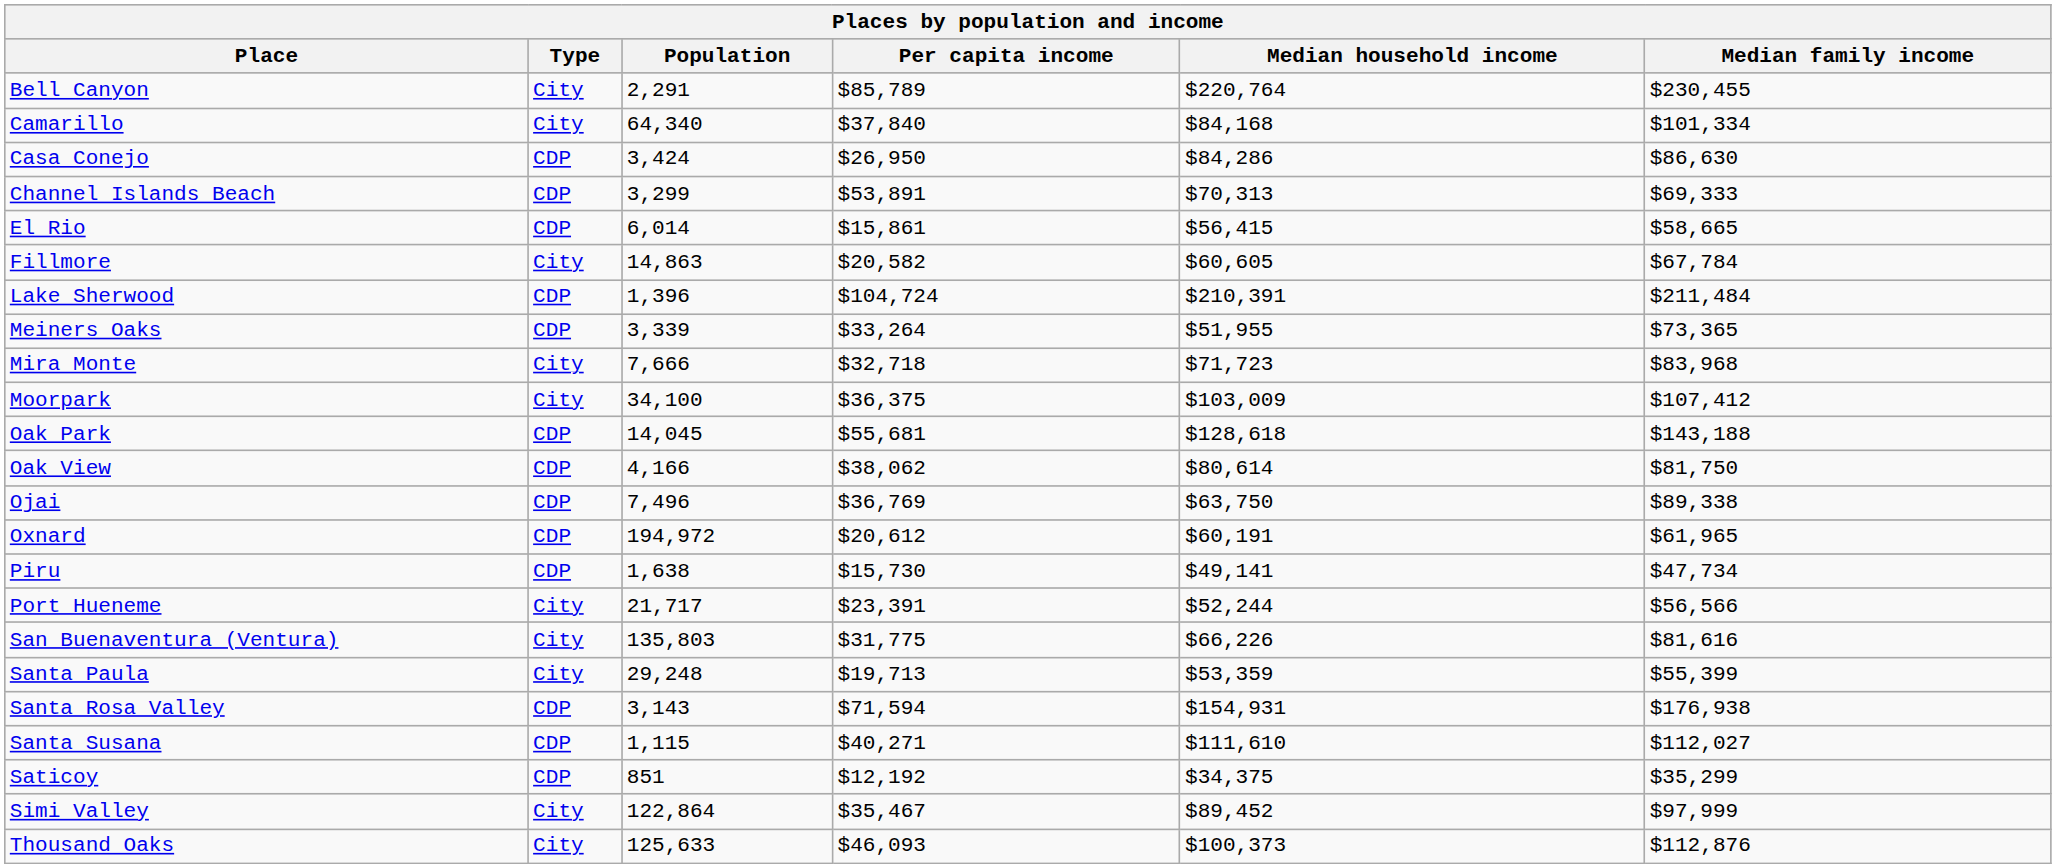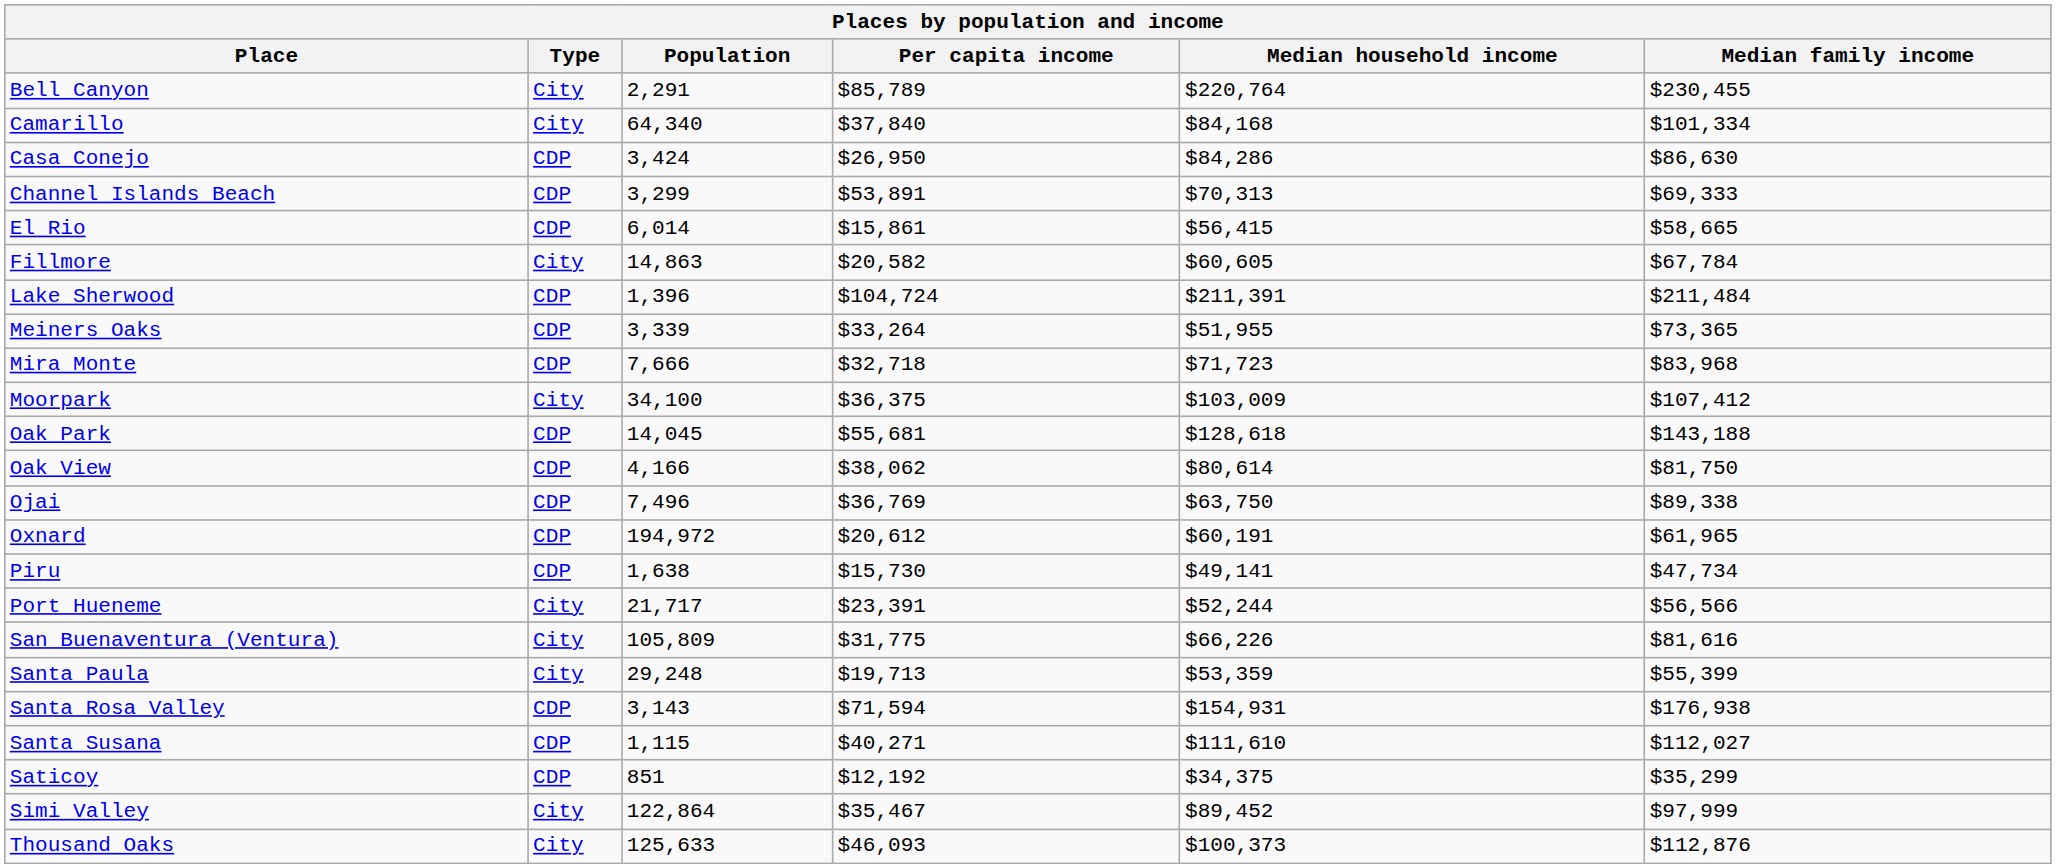 <table class="wikitable collapsible collapsed sortable" style="width: 100%;">
 <tr>
 <th colspan=6>Places by population and income</th>
 </tr>
 <tr>
 <th>Place</th>
 <th>Type</th>
 <th>Population</th>
 <th data-sort-type="currency">Per capita income</th>
 <th data-sort-type="currency">Median household income</th>
 <th data-sort-type="currency">Median family income</th>
 </tr>
 <tr>
 <td><a href='#'>Bell Canyon</a></td>
 <td><a href='#'>City</a></td>
 <td>2,291</td>
 <td>$85,789</td>
 <td>$220,764</td>
 <td>$230,455</td>
 </tr>
 <tr>
 <td><a href='#'>Camarillo</a></td>
 <td><a href='#'>City</a></td>
 <td>64,340</td>
 <td>$37,840</td>
 <td>$84,168</td>
 <td>$101,334</td>
 </tr>
 <tr>
 <td><a href='#'>Casa Conejo</a></td>
 <td><a href='#'>CDP</a></td>
 <td>3,424</td>
 <td>$26,950</td>
 <td>$84,286</td>
 <td>$86,630</td>
 </tr>
 <tr>
 <td><a href='#'>Channel Islands Beach</a></td>
 <td><a href='#'>CDP</a></td>
 <td>3,299</td>
 <td>$53,891</td>
 <td>$70,313</td>
 <td>$69,333</td>
 </tr>
 <tr>
 <td><a href='#'>El Rio</a></td>
 <td><a href='#'>CDP</a></td>
 <td>6,014</td>
 <td>$15,861</td>
 <td>$56,415</td>
 <td>$58,665</td>
 </tr>
 <tr>
 <td><a href='#'>Fillmore</a></td>
 <td><a href='#'>City</a></td>
 <td>14,863</td>
 <td>$20,582</td>
 <td>$60,605</td>
 <td>$67,784</td>
 </tr>
 <tr>
 <td><a href='#'>Lake Sherwood</a></td>
 <td><a href='#'>CDP</a></td>
 <td>1,396</td>
 <td>$104,724</td>
-<td>$210,391</td>
+<td>$211,391</td>
 <td>$211,484</td>
 </tr>
 <tr>
 <td><a href='#'>Meiners Oaks</a></td>
 <td><a href='#'>CDP</a></td>
 <td>3,339</td>
 <td>$33,264</td>
 <td>$51,955</td>
 <td>$73,365</td>
 </tr>
 <tr>
 <td><a href='#'>Mira Monte</a></td>
-<td><a href='#'>City</a></td>
+<td><a href='#'>CDP</a></td>
 <td>7,666</td>
 <td>$32,718</td>
 <td>$71,723</td>
 <td>$83,968</td>
 </tr>
 <tr>
 <td><a href='#'>Moorpark</a></td>
 <td><a href='#'>City</a></td>
 <td>34,100</td>
 <td>$36,375</td>
 <td>$103,009</td>
 <td>$107,412</td>
 </tr>
 <tr>
 <td><a href='#'>Oak Park</a></td>
 <td><a href='#'>CDP</a></td>
 <td>14,045</td>
 <td>$55,681</td>
 <td>$128,618</td>
 <td>$143,188</td>
 </tr>
 <tr>
 <td><a href='#'>Oak View</a></td>
 <td><a href='#'>CDP</a></td>
 <td>4,166</td>
 <td>$38,062</td>
 <td>$80,614</td>
 <td>$81,750</td>
 </tr>
 <tr>
 <td><a href='#'>Ojai</a></td>
 <td><a href='#'>CDP</a></td>
 <td>7,496</td>
 <td>$36,769</td>
 <td>$63,750</td>
 <td>$89,338</td>
 </tr>
 <tr>
 <td><a href='#'>Oxnard</a></td>
 <td><a href='#'>CDP</a></td>
 <td>194,972</td>
 <td>$20,612</td>
 <td>$60,191</td>
 <td>$61,965</td>
 </tr>
 <tr>
 <td><a href='#'>Piru</a></td>
 <td><a href='#'>CDP</a></td>
 <td>1,638</td>
 <td>$15,730</td>
 <td>$49,141</td>
 <td>$47,734</td>
 </tr>
 <tr>
 <td><a href='#'>Port Hueneme</a></td>
 <td><a href='#'>City</a></td>
 <td>21,717</td>
 <td>$23,391</td>
 <td>$52,244</td>
 <td>$56,566</td>
 </tr>
 <tr>
 <td><a href='#'>San Buenaventura (Ventura)</a></td>
 <td><a href='#'>City</a></td>
-<td>135,803</td>
+<td>105,809</td>
 <td>$31,775</td>
 <td>$66,226</td>
 <td>$81,616</td>
 </tr>
 <tr>
 <td><a href='#'>Santa Paula</a></td>
 <td><a href='#'>City</a></td>
 <td>29,248</td>
 <td>$19,713</td>
 <td>$53,359</td>
 <td>$55,399</td>
 </tr>
 <tr>
 <td><a href='#'>Santa Rosa Valley</a></td>
 <td><a href='#'>CDP</a></td>
 <td>3,143</td>
 <td>$71,594</td>
 <td>$154,931</td>
 <td>$176,938</td>
 </tr>
 <tr>
 <td><a href='#'>Santa Susana</a></td>
 <td><a href='#'>CDP</a></td>
 <td>1,115</td>
 <td>$40,271</td>
 <td>$111,610</td>
 <td>$112,027</td>
 </tr>
 <tr>
 <td><a href='#'>Saticoy</a></td>
 <td><a href='#'>CDP</a></td>
 <td>851</td>
 <td>$12,192</td>
 <td>$34,375</td>
 <td>$35,299</td>
 </tr>
 <tr>
 <td><a href='#'>Simi Valley</a></td>
 <td><a href='#'>City</a></td>
 <td>122,864</td>
 <td>$35,467</td>
 <td>$89,452</td>
 <td>$97,999</td>
 </tr>
 <tr>
 <td><a href='#'>Thousand Oaks</a></td>
 <td><a href='#'>City</a></td>
 <td>125,633</td>
 <td>$46,093</td>
 <td>$100,373</td>
 <td>$112,876</td>
 </tr>
 </table>
